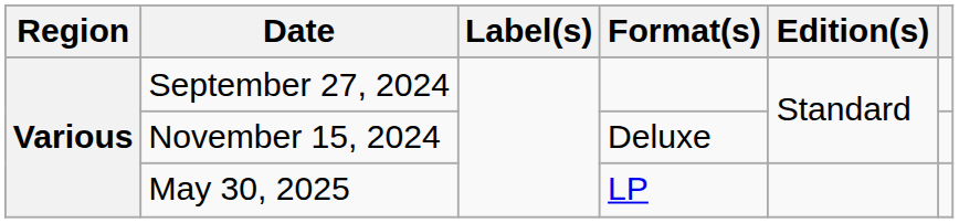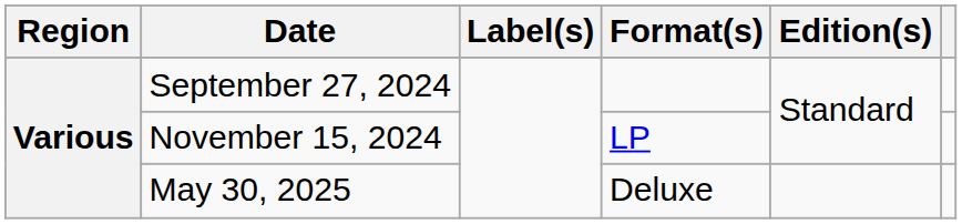 <table class="wikitable plainrowheaders">
 <tr>
 <th scope="col">Region</th>
 <th scope="col">Date</th>
 <th scope="col">Label(s)</th>
 <th scope="col">Format(s)</th>
 <th scope="col">Edition(s)</th>
 <th scope="col"></th>
 </tr>
 <tr>
 <th scope="row" rowspan="3">Various</th>
 <td>September 27, 2024</td>
 <td rowspan="4"></td>
 <td></td>
 <td rowspan="2">Standard</td>
 <td style="text-align: center"></td>
 </tr>
 <tr>
 <td>November 15, 2024</td>
-<td>Deluxe</td>
+<td><a href='#'>LP</a></td>
 <td style="text-align: center"></td>
 </tr>
 <tr>
 <td>May 30, 2025</td>
-<td><a href='#'>LP</a></td>
+<td>Deluxe</td>
 <td></td>
 </tr>
 </table>
